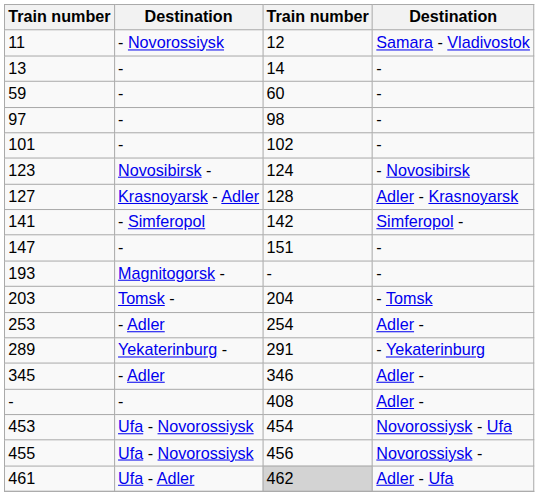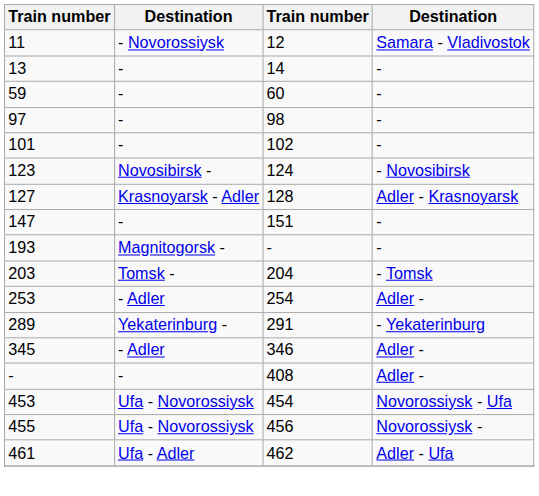 <table class="wikitable">
 <tr>
 <th>Train number</th>
 <th>Destination</th>
 <th>Train number</th>
 <th>Destination</th>
 </tr>
 <tr>
 <td>11</td>
 <td> - <a href='#'>Novorossiysk</a></td>
 <td>12</td>
 <td><a href='#'>Samara</a> - <a href='#'>Vladivostok</a></td>
 </tr>
 <tr>
 <td>13</td>
 <td> - </td>
 <td>14</td>
 <td> - </td>
 </tr>
 <tr>
 <td>59</td>
 <td> - </td>
 <td>60</td>
 <td> - </td>
 </tr>
 <tr>
 <td>97</td>
 <td> - </td>
 <td>98</td>
 <td> - </td>
 </tr>
 <tr>
 <td>101</td>
 <td> - </td>
 <td>102</td>
 <td> - </td>
 </tr>
 <tr>
 <td>123</td>
 <td><a href='#'>Novosibirsk</a> - </td>
 <td>124</td>
 <td> - <a href='#'>Novosibirsk</a></td>
 </tr>
 <tr>
 <td>127</td>
 <td><a href='#'>Krasnoyarsk</a> - <a href='#'>Adler</a></td>
 <td>128</td>
 <td><a href='#'>Adler</a> - <a href='#'>Krasnoyarsk</a></td>
-</tr>
-<tr>
-<td>141</td>
-<td> - <a href='#'>Simferopol</a></td>
-<td>142</td>
-<td><a href='#'>Simferopol</a> - </td>
 </tr>
 <tr>
 <td>147</td>
 <td> - </td>
 <td>151</td>
 <td> - </td>
 </tr>
 <tr>
 <td>193</td>
 <td><a href='#'>Magnitogorsk</a> - </td>
 <td>-</td>
 <td>-</td>
 </tr>
 <tr>
 <td>203</td>
 <td><a href='#'>Tomsk</a> - </td>
 <td>204</td>
 <td> - <a href='#'>Tomsk</a></td>
 </tr>
 <tr>
 <td>253</td>
 <td> - <a href='#'>Adler</a></td>
 <td>254</td>
 <td><a href='#'>Adler</a> - </td>
 </tr>
 <tr>
 <td>289</td>
 <td><a href='#'>Yekaterinburg</a> - </td>
 <td>291</td>
 <td> - <a href='#'>Yekaterinburg</a></td>
 </tr>
 <tr>
 <td>345</td>
 <td> - <a href='#'>Adler</a></td>
 <td>346</td>
 <td><a href='#'>Adler</a> - </td>
 </tr>
 <tr>
 <td>-</td>
 <td>-</td>
 <td>408</td>
 <td><a href='#'>Adler</a> - </td>
 </tr>
 <tr>
 <td>453</td>
 <td><a href='#'>Ufa</a> - <a href='#'>Novorossiysk</a></td>
 <td>454</td>
 <td><a href='#'>Novorossiysk</a> - <a href='#'>Ufa</a></td>
 </tr>
 <tr>
 <td>455</td>
 <td><a href='#'>Ufa</a> - <a href='#'>Novorossiysk</a></td>
 <td>456</td>
 <td><a href='#'>Novorossiysk</a> - </td>
 </tr>
 <tr>
 <td>461</td>
 <td><a href='#'>Ufa</a> - <a href='#'>Adler</a></td>
-<td style="background: lightgrey;">462</td>
+<td>462</td>
 <td><a href='#'>Adler</a> - <a href='#'>Ufa</a></td>
 </tr>
 <tr>
 </tr>
 </table>
